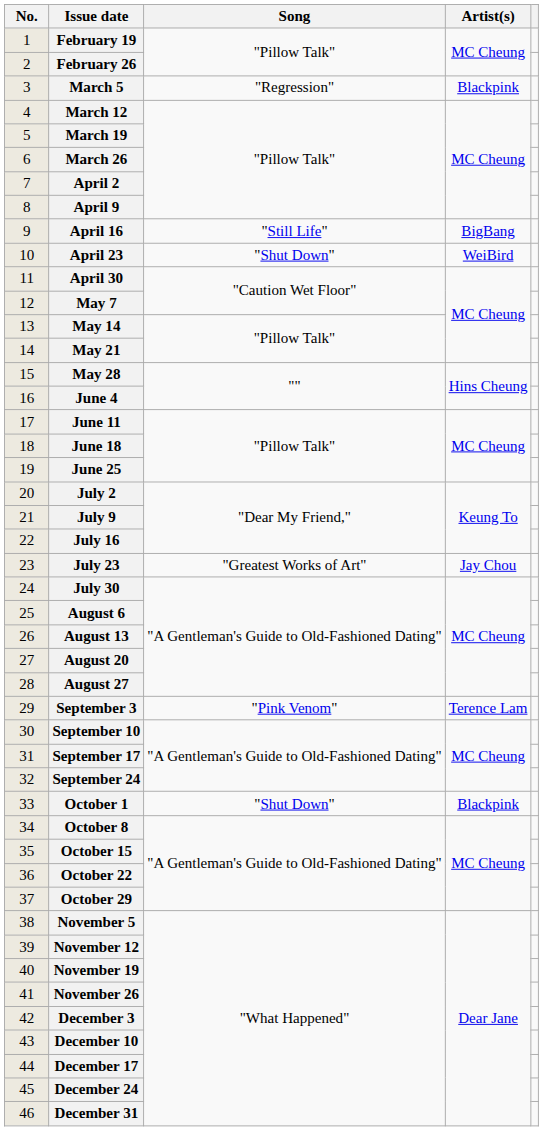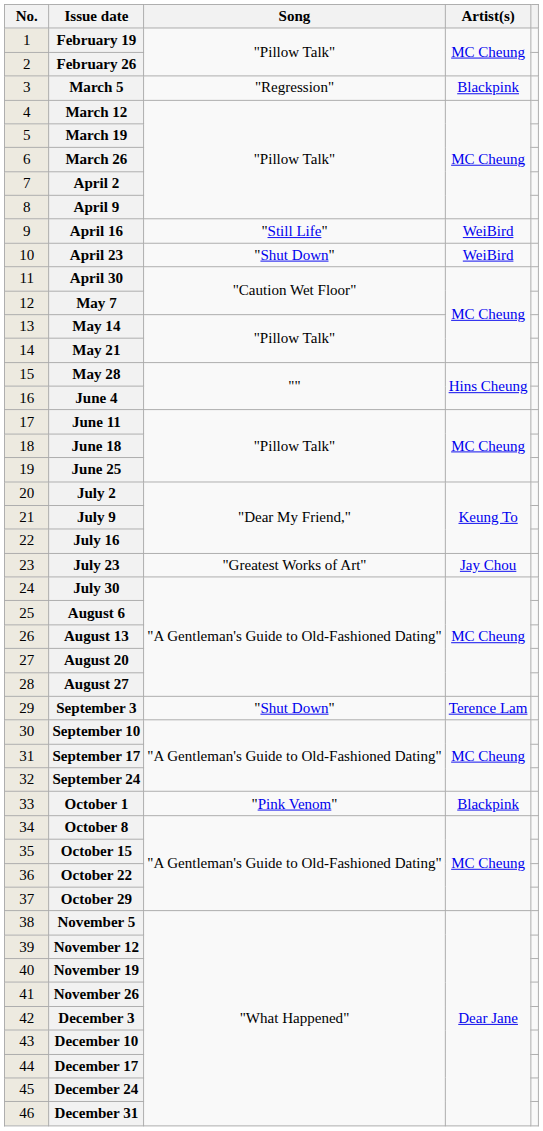 <table class="wikitable plainrowheaders" style="text-align: center">
 <tr>
 <th width="40">No.</th>
 <th scope="col">Issue date</th>
 <th>Song</th>
 <th>Artist(s)</th>
 <th></th>
 </tr>
 <tr>
 <td bgcolor=#EDEAE0 align="center">1</td>
 <th scope="row">February 19</th>
 <td rowspan=2>"Pillow Talk"</td>
 <td rowspan=2><a href='#'>MC Cheung</a></td>
 <td></td>
 </tr>
 <tr>
 <td bgcolor=#EDEAE0 align="center">2</td>
 <th scope="row">February 26</th>
 <td></td>
 </tr>
 <tr>
 <td bgcolor=#EDEAE0 align="center">3</td>
 <th scope="row">March 5</th>
 <td>"Regression"</td>
 <td><a href='#'>Blackpink</a></td>
 <td></td>
 </tr>
 <tr>
 <td bgcolor=#EDEAE0 align="center">4</td>
 <th scope="row">March 12</th>
 <td rowspan="5">"Pillow Talk"</td>
 <td rowspan="5"><a href='#'>MC Cheung</a></td>
 <td></td>
 </tr>
 <tr>
 <td bgcolor=#EDEAE0 align="center">5</td>
 <th scope="row">March 19</th>
 <td></td>
 </tr>
 <tr>
 <td bgcolor=#EDEAE0 align="center">6</td>
 <th scope="row">March 26</th>
 <td></td>
 </tr>
 <tr>
 <td bgcolor=#EDEAE0 align="center">7</td>
 <th scope="row">April 2</th>
 <td></td>
 </tr>
 <tr>
 <td bgcolor=#EDEAE0 align="center">8</td>
 <th scope="row">April 9</th>
 <td></td>
 </tr>
 <tr>
 <td bgcolor=#EDEAE0 align="center">9</td>
 <th scope="row">April 16</th>
 <td>"<a href='#'>Still Life</a>"</td>
-<td><a href='#'>BigBang</a></td>
+<td><a href='#'>WeiBird</a></td>
 <td></td>
 </tr>
 <tr>
 <td bgcolor=#EDEAE0 align="center">10</td>
 <th scope="row">April 23</th>
 <td>"<a href='#'>Shut Down</a>"</td>
 <td><a href='#'>WeiBird</a></td>
 <td></td>
 </tr>
 <tr>
 <td bgcolor=#EDEAE0 align="center">11</td>
 <th scope="row">April 30</th>
 <td rowspan="2">"Caution Wet Floor"</td>
 <td rowspan="4"><a href='#'>MC Cheung</a></td>
 <td></td>
 </tr>
 <tr>
 <td bgcolor=#EDEAE0 align="center">12</td>
 <th scope="row">May 7</th>
 <td></td>
 </tr>
 <tr>
 <td bgcolor=#EDEAE0 align="center">13</td>
 <th scope="row">May 14</th>
 <td rowspan="2">"Pillow Talk"</td>
 <td></td>
 </tr>
 <tr>
 <td bgcolor=#EDEAE0 align="center">14</td>
 <th scope="row">May 21</th>
 <td></td>
 </tr>
 <tr>
 <td bgcolor=#EDEAE0 align="center">15</td>
 <th scope="row">May 28</th>
 <td rowspan="2">""</td>
 <td rowspan="2"><a href='#'>Hins Cheung</a></td>
 <td></td>
 </tr>
 <tr>
 <td bgcolor=#EDEAE0 align="center">16</td>
 <th scope="row">June 4</th>
 <td></td>
 </tr>
 <tr>
 <td bgcolor=#EDEAE0 align="center">17</td>
 <th scope="row">June 11</th>
 <td rowspan="3">"Pillow Talk"</td>
 <td rowspan="3"><a href='#'>MC Cheung</a></td>
 <td></td>
 </tr>
 <tr>
 <td bgcolor=#EDEAE0 align="center">18</td>
 <th scope="row">June 18</th>
 <td></td>
 </tr>
 <tr>
 <td bgcolor=#EDEAE0 align="center">19</td>
 <th scope="row">June 25</th>
 <td></td>
 </tr>
 <tr>
 <td bgcolor=#EDEAE0 align="center">20</td>
 <th scope="row">July 2</th>
 <td rowspan="3">"Dear My Friend,"</td>
 <td rowspan="3"><a href='#'>Keung To</a></td>
 <td></td>
 </tr>
 <tr>
 <td bgcolor=#EDEAE0 align="center">21</td>
 <th scope="row">July 9</th>
 <td></td>
 </tr>
 <tr>
 <td bgcolor=#EDEAE0 align="center">22</td>
 <th scope="row">July 16</th>
 <td></td>
 </tr>
 <tr>
 <td bgcolor=#EDEAE0 align="center">23</td>
 <th scope="row">July 23</th>
 <td>"Greatest Works of Art"</td>
 <td><a href='#'>Jay Chou</a></td>
 <td></td>
 </tr>
 <tr>
 <td bgcolor=#EDEAE0 align="center">24</td>
 <th scope="row">July 30</th>
 <td rowspan="5">"A Gentleman's Guide to Old-Fashioned Dating"</td>
 <td rowspan="5"><a href='#'>MC Cheung</a></td>
 <td></td>
 </tr>
 <tr>
 <td bgcolor=#EDEAE0 align="center">25</td>
 <th scope="row">August 6</th>
 <td></td>
 </tr>
 <tr>
 <td bgcolor=#EDEAE0 align="center">26</td>
 <th scope="row">August 13</th>
 <td></td>
 </tr>
 <tr>
 <td bgcolor=#EDEAE0 align="center">27</td>
 <th scope="row">August 20</th>
 <td></td>
 </tr>
 <tr>
 <td bgcolor=#EDEAE0 align="center">28</td>
 <th scope="row">August 27</th>
 <td></td>
 </tr>
 <tr>
 <td bgcolor=#EDEAE0 align="center">29</td>
 <th scope="row">September 3</th>
-<td>"<a href='#'>Pink Venom</a>"</td>
+<td>"<a href='#'>Shut Down</a>"</td>
 <td><a href='#'>Terence Lam</a></td>
 <td></td>
 </tr>
 <tr>
 <td bgcolor=#EDEAE0 align="center">30</td>
 <th scope="row">September 10</th>
 <td rowspan="3">"A Gentleman's Guide to Old-Fashioned Dating"</td>
 <td rowspan="3"><a href='#'>MC Cheung</a></td>
 <td></td>
 </tr>
 <tr>
 <td bgcolor=#EDEAE0 align="center">31</td>
 <th scope="row">September 17</th>
 <td></td>
 </tr>
 <tr>
 <td bgcolor=#EDEAE0 align="center">32</td>
 <th scope="row">September 24</th>
 <td></td>
 </tr>
 <tr>
 <td bgcolor=#EDEAE0 align="center">33</td>
 <th scope="row">October 1</th>
-<td>"<a href='#'>Shut Down</a>"</td>
+<td>"<a href='#'>Pink Venom</a>"</td>
 <td><a href='#'>Blackpink</a></td>
 <td></td>
 </tr>
 <tr>
 <td bgcolor=#EDEAE0 align="center">34</td>
 <th scope="row">October 8</th>
 <td rowspan="4">"A Gentleman's Guide to Old-Fashioned Dating"</td>
 <td rowspan="4"><a href='#'>MC Cheung</a></td>
 <td></td>
 </tr>
 <tr>
 <td bgcolor=#EDEAE0 align="center">35</td>
 <th scope="row">October 15</th>
 <td></td>
 </tr>
 <tr>
 <td bgcolor=#EDEAE0 align="center">36</td>
 <th scope="row">October 22</th>
 <td></td>
 </tr>
 <tr>
 <td bgcolor=#EDEAE0 align="center">37</td>
 <th scope="row">October 29</th>
 <td></td>
 </tr>
 <tr>
 <td bgcolor=#EDEAE0 align="center">38</td>
 <th scope="row">November 5</th>
 <td rowspan=9>"What Happened"</td>
 <td rowspan=9><a href='#'>Dear Jane</a></td>
 <td></td>
 </tr>
 <tr>
 <td bgcolor=#EDEAE0 align="center">39</td>
 <th scope="row">November 12</th>
 <td></td>
 </tr>
 <tr>
 <td bgcolor=#EDEAE0 align="center">40</td>
 <th scope="row">November 19</th>
 <td></td>
 </tr>
 <tr>
 <td bgcolor=#EDEAE0 align="center">41</td>
 <th scope="row">November 26</th>
 <td></td>
 </tr>
 <tr>
 <td bgcolor=#EDEAE0 align="center">42</td>
 <th scope="row">December 3</th>
 <td></td>
 </tr>
 <tr>
 <td bgcolor=#EDEAE0 align="center">43</td>
 <th scope="row">December 10</th>
 <td></td>
 </tr>
 <tr>
 <td bgcolor=#EDEAE0 align="center">44</td>
 <th scope="row">December 17</th>
 <td></td>
 </tr>
 <tr>
 <td bgcolor=#EDEAE0 align="center">45</td>
 <th scope="row">December 24</th>
 <td></td>
 </tr>
 <tr>
 <td bgcolor=#EDEAE0 align="center">46</td>
 <th scope="row">December 31</th>
 <td></td>
 </tr>
 </table>
